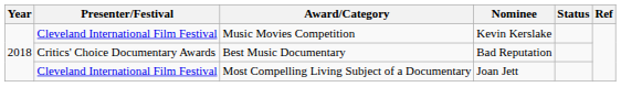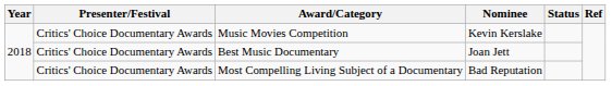 <table class="wikitable">
 <tr>
 <th>Year</th>
 <th>Presenter/Festival</th>
 <th>Award/Category</th>
 <th>Nominee</th>
 <th>Status</th>
 <th>Ref</th>
 </tr>
 <tr>
 <td rowspan="3">2018</td>
-<td><a href='#'>Cleveland International Film Festival</a></td>
+<td>Critics' Choice Documentary Awards</td>
 <td>Music Movies Competition</td>
 <td>Kevin Kerslake</td>
 <td></td>
 <td rowspan="3"></td>
 </tr>
 <tr>
 <td>Critics' Choice Documentary Awards</td>
 <td>Best Music Documentary</td>
+<td>Joan Jett</td>
+<td></td>
+</tr>
+<tr>
+<td>Critics' Choice Documentary Awards</td>
+<td>Most Compelling Living Subject of a Documentary</td>
 <td>Bad Reputation</td>
 <td></td>
 </tr>
-<tr>
-<td><a href='#'>Cleveland International Film Festival</a></td>
-<td>Most Compelling Living Subject of a Documentary</td>
-<td>Joan Jett</td>
-<td></td>
-</tr>
 </table>
